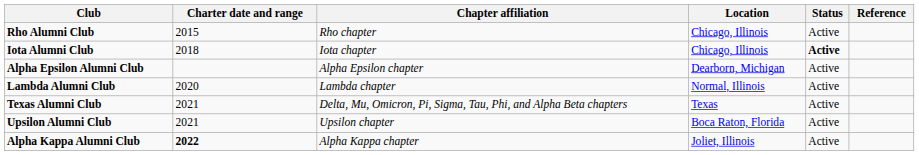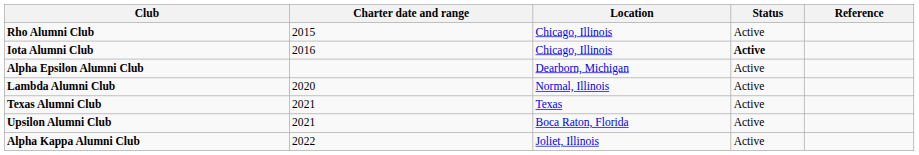 <table class="wikitable sortable" style="width:100%;">
 <tr>
 <th>Club</th>
 <th>Charter date and range</th>
-<th>Chapter affiliation</th>
 <th>Location</th>
 <th>Status</th>
 <th>Reference</th>
 </tr>
 <tr>
 <td><strong>Rho Alumni Club</strong></td>
 <td>2015</td>
-<td><em>Rho chapter</em></td>
 <td><a href='#'>Chicago, Illinois</a></td>
 <td>Active</td>
 <td></td>
 </tr>
 <tr>
 <td><strong>Iota Alumni Club</strong></td>
-<td>2018</td>
-<td><em>Iota chapter</em></td>
+<td>2016</td>
 <td><a href='#'>Chicago, Illinois</a></td>
 <td><strong>Active</strong></td>
 <td></td>
 </tr>
 <tr>
 <td><strong>Alpha Epsilon Alumni Club</strong></td>
 <td></td>
-<td><em>Alpha Epsilon chapter</em></td>
 <td><a href='#'>Dearborn, Michigan</a></td>
 <td>Active</td>
 <td></td>
 </tr>
 <tr>
 <td><strong>Lambda Alumni Club</strong></td>
 <td>2020</td>
-<td><em>Lambda chapter</em></td>
 <td><a href='#'>Normal, Illinois</a></td>
 <td>Active</td>
 <td></td>
 </tr>
 <tr>
 <td><strong>Texas Alumni Club</strong></td>
 <td>2021</td>
-<td><em>Delta, Mu, Omicron, Pi, Sigma, Tau, Phi, and Alpha Beta chapters</em></td>
 <td><a href='#'>Texas</a></td>
 <td>Active</td>
 <td></td>
 </tr>
 <tr>
 <td><strong>Upsilon Alumni Club</strong></td>
 <td>2021</td>
-<td><em>Upsilon chapter</em></td>
 <td><a href='#'>Boca Raton, Florida</a></td>
 <td>Active</td>
 <td></td>
 </tr>
 <tr>
 <td><strong>Alpha Kappa Alumni Club</strong></td>
-<td><strong>2022</strong></td>
-<td><em>Alpha Kappa chapter</em></td>
+<td>2022</td>
 <td><a href='#'>Joliet, Illinois</a></td>
 <td>Active</td>
 <td></td>
 </tr>
 </table>
